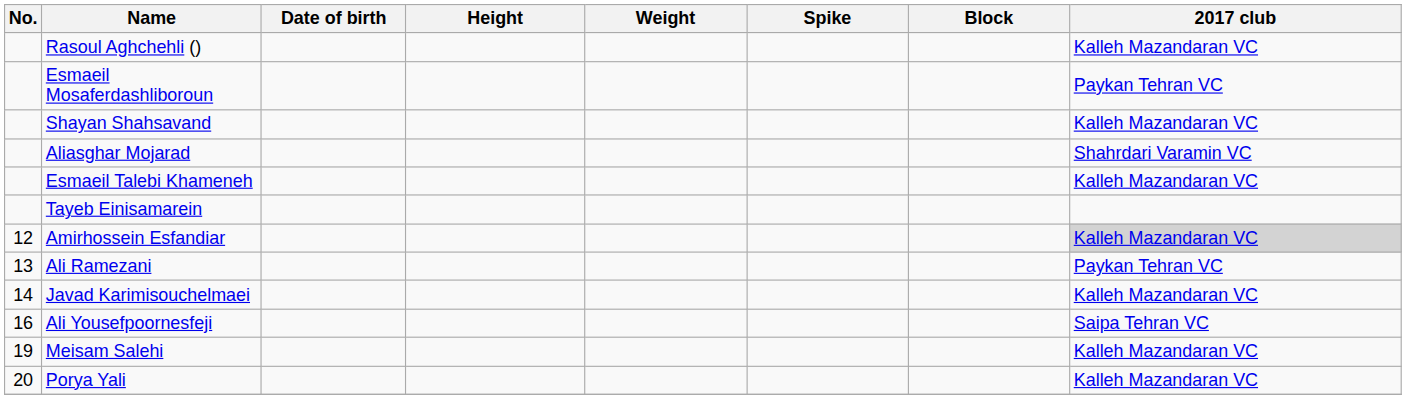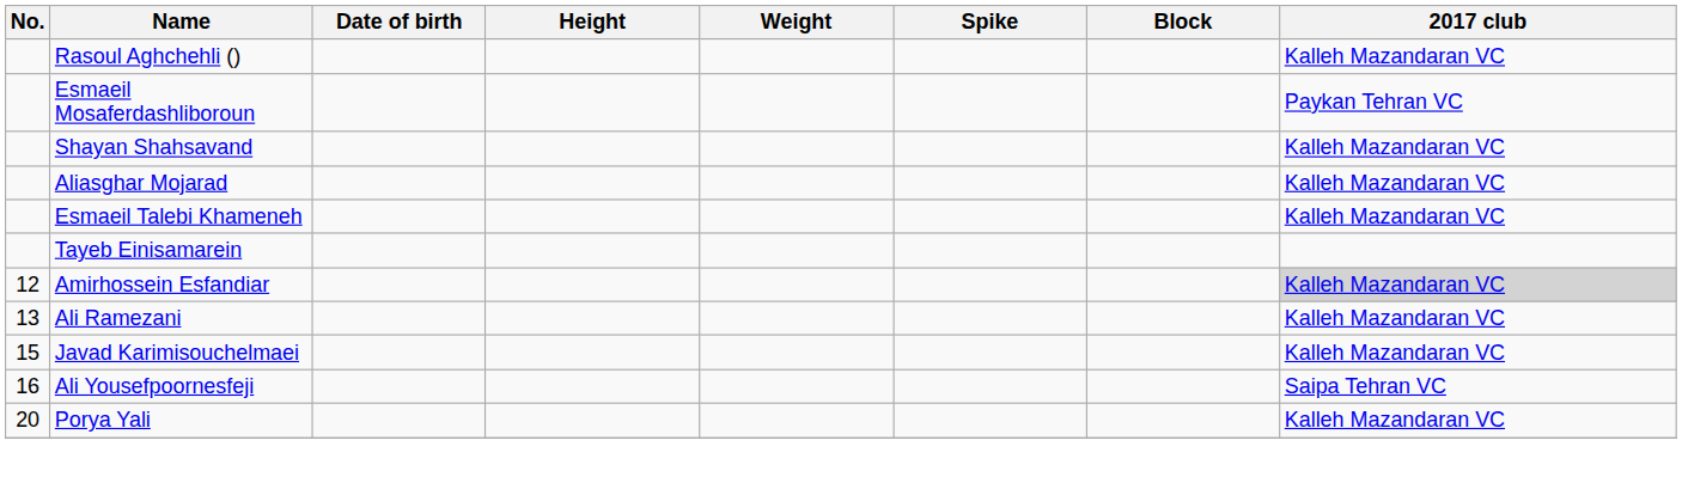 <table class="wikitable sortable" style="font-size:100%; text-align:center;">
 <tr>
 <th>No.</th>
 <th style="width:12em">Name</th>
 <th style="width:8em">Date of birth</th>
 <th style="width:10em">Height</th>
 <th style="width:9em">Weight</th>
 <th style="width:9em">Spike</th>
 <th style="width:9em">Block</th>
 <th style="width:19em">2017 club</th>
 </tr>
 <tr>
 <td></td>
 <td align=left><a href='#'>Rasoul Aghchehli</a> ()</td>
 <td align=right></td>
 <td></td>
 <td></td>
 <td></td>
 <td></td>
 <td align=left> <a href='#'>Kalleh Mazandaran VC</a></td>
 </tr>
 <tr>
 <td></td>
 <td align=left><a href='#'>Esmaeil Mosaferdashliboroun</a></td>
 <td align=right></td>
 <td></td>
 <td></td>
 <td></td>
 <td></td>
 <td align=left> <a href='#'>Paykan Tehran VC</a></td>
 </tr>
 <tr>
 <td></td>
 <td align=left><a href='#'>Shayan Shahsavand</a></td>
 <td align=right></td>
 <td></td>
 <td></td>
 <td></td>
 <td></td>
 <td align=left> <a href='#'>Kalleh Mazandaran VC</a></td>
 </tr>
 <tr>
 <td></td>
 <td align=left><a href='#'>Aliasghar Mojarad</a></td>
 <td align=right></td>
 <td></td>
 <td></td>
 <td></td>
 <td></td>
-<td align=left> <a href='#'>Shahrdari Varamin VC</a></td>
+<td align=left> <a href='#'>Kalleh Mazandaran VC</a></td>
 </tr>
 <tr>
 <td></td>
 <td align=left><a href='#'>Esmaeil Talebi Khameneh</a></td>
 <td align=right></td>
 <td></td>
 <td></td>
 <td></td>
 <td></td>
 <td align=left> <a href='#'>Kalleh Mazandaran VC</a></td>
 </tr>
 <tr>
 <td></td>
 <td align=left><a href='#'>Tayeb Einisamarein</a></td>
 <td align=right></td>
 <td></td>
 <td></td>
 <td></td>
 <td></td>
 <td align=left></td>
 </tr>
 <tr>
 <td>12</td>
 <td align=left><a href='#'>Amirhossein Esfandiar</a></td>
 <td align=right></td>
 <td></td>
 <td></td>
 <td></td>
 <td></td>
 <td align=left style="background: lightgrey;"> <a href='#'>Kalleh Mazandaran VC</a></td>
 </tr>
 <tr>
 <td>13</td>
 <td align=left><a href='#'>Ali Ramezani</a></td>
 <td align=right></td>
 <td></td>
 <td></td>
 <td></td>
 <td></td>
-<td align=left> <a href='#'>Paykan Tehran VC</a></td>
+<td align=left> <a href='#'>Kalleh Mazandaran VC</a></td>
 </tr>
 <tr>
-<td>14</td>
+<td>15</td>
 <td align=left><a href='#'>Javad Karimisouchelmaei</a></td>
 <td align=right></td>
 <td></td>
 <td></td>
 <td></td>
 <td></td>
 <td align=left> <a href='#'>Kalleh Mazandaran VC</a></td>
 </tr>
 <tr>
 <td>16</td>
 <td align=left><a href='#'>Ali Yousefpoornesfeji</a></td>
 <td align=right></td>
 <td></td>
 <td></td>
 <td></td>
 <td></td>
 <td align=left> <a href='#'>Saipa Tehran VC</a></td>
 </tr>
 <tr>
-<td>19</td>
-<td align=left><a href='#'>Meisam Salehi</a></td>
-<td align=right></td>
-<td></td>
-<td></td>
-<td></td>
-<td></td>
-<td align=left> <a href='#'>Kalleh Mazandaran VC</a></td>
-</tr>
-<tr>
 <td>20</td>
 <td align=left><a href='#'>Porya Yali</a></td>
 <td align=right></td>
 <td></td>
 <td></td>
 <td></td>
 <td></td>
 <td align=left> <a href='#'>Kalleh Mazandaran VC</a></td>
 </tr>
 <tr>
 </tr>
 </table>
